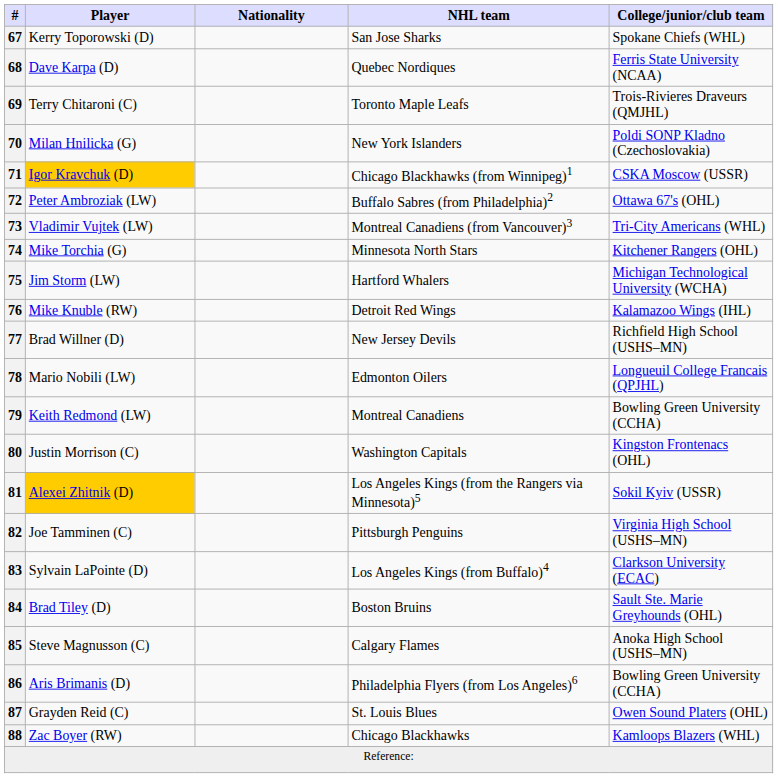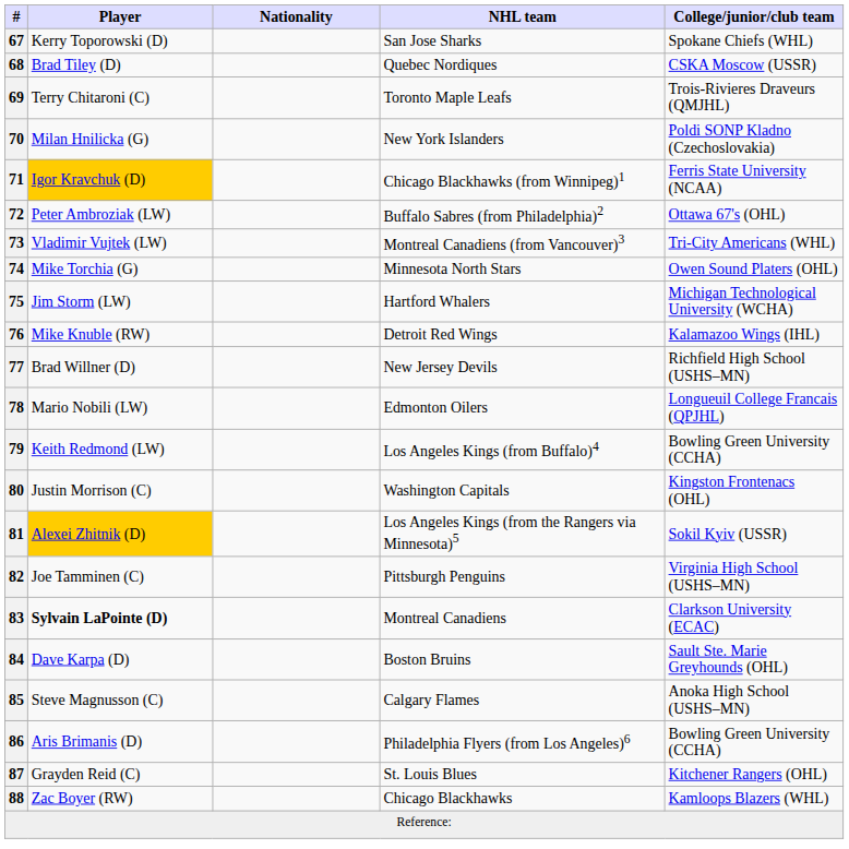 <table class="wikitable" style="width: 100%">
 <tr>
 <th style="background:#ddf; width:2.75%;">#</th>
 <th style="background:#ddf; width:22.0%;">Player</th>
 <th style="background:#ddf; width:20.0%;">Nationality</th>
 <th style="background:#ddf; width:34.0%;">NHL team</th>
 <th style="background:#ddf; width:100.0%;">College/junior/club team</th>
 </tr>
 <tr>
 <th>67</th>
 <td>Kerry Toporowski (D)</td>
 <td></td>
 <td>San Jose Sharks</td>
 <td>Spokane Chiefs (WHL)</td>
 </tr>
 <tr>
 <th>68</th>
-<td><a href='#'>Dave Karpa</a> (D)</td>
+<td><a href='#'>Brad Tiley</a> (D)</td>
 <td></td>
 <td>Quebec Nordiques</td>
-<td><a href='#'>Ferris State University</a> (NCAA)</td>
+<td><a href='#'>CSKA Moscow</a> (USSR)</td>
 </tr>
 <tr>
 <th>69</th>
 <td>Terry Chitaroni (C)</td>
 <td></td>
 <td>Toronto Maple Leafs</td>
 <td>Trois-Rivieres Draveurs (QMJHL)</td>
 </tr>
 <tr>
 <th>70</th>
 <td><a href='#'>Milan Hnilicka</a> (G)</td>
 <td></td>
 <td>New York Islanders</td>
 <td><a href='#'>Poldi SONP Kladno</a> (Czechoslovakia)</td>
 </tr>
 <tr>
 <th>71</th>
 <td bgcolor="#FFCC00"><a href='#'>Igor Kravchuk</a> (D)</td>
 <td></td>
 <td>Chicago Blackhawks (from Winnipeg)<sup>1</sup></td>
-<td><a href='#'>CSKA Moscow</a> (USSR)</td>
+<td><a href='#'>Ferris State University</a> (NCAA)</td>
 </tr>
 <tr>
 <th>72</th>
 <td><a href='#'>Peter Ambroziak</a> (LW)</td>
 <td></td>
 <td>Buffalo Sabres (from Philadelphia)<sup>2</sup></td>
 <td><a href='#'>Ottawa 67's</a> (OHL)</td>
 </tr>
 <tr>
 <th>73</th>
 <td><a href='#'>Vladimir Vujtek</a> (LW)</td>
 <td></td>
 <td>Montreal Canadiens (from Vancouver)<sup>3</sup></td>
 <td><a href='#'>Tri-City Americans</a> (WHL)</td>
 </tr>
 <tr>
 <th>74</th>
 <td><a href='#'>Mike Torchia</a> (G)</td>
 <td></td>
 <td>Minnesota North Stars</td>
-<td><a href='#'>Kitchener Rangers</a> (OHL)</td>
+<td><a href='#'>Owen Sound Platers</a> (OHL)</td>
 </tr>
 <tr>
 <th>75</th>
 <td><a href='#'>Jim Storm</a> (LW)</td>
 <td></td>
 <td>Hartford Whalers</td>
 <td><a href='#'>Michigan Technological University</a> (WCHA)</td>
 </tr>
 <tr>
 <th>76</th>
 <td><a href='#'>Mike Knuble</a> (RW)</td>
 <td></td>
 <td>Detroit Red Wings</td>
 <td><a href='#'>Kalamazoo Wings</a> (IHL)</td>
 </tr>
 <tr>
 <th>77</th>
 <td>Brad Willner (D)</td>
 <td></td>
 <td>New Jersey Devils</td>
 <td>Richfield High School (USHS–MN)</td>
 </tr>
 <tr>
 <th>78</th>
 <td>Mario Nobili (LW)</td>
 <td></td>
 <td>Edmonton Oilers</td>
 <td><a href='#'>Longueuil College Francais</a> (<a href='#'>QPJHL</a>)</td>
 </tr>
 <tr>
 <th>79</th>
 <td><a href='#'>Keith Redmond</a> (LW)</td>
 <td></td>
-<td>Montreal Canadiens</td>
+<td>Los Angeles Kings (from Buffalo)<sup>4</sup></td>
 <td>Bowling Green University (CCHA)</td>
 </tr>
 <tr>
 <th>80</th>
 <td>Justin Morrison (C)</td>
 <td></td>
 <td>Washington Capitals</td>
 <td><a href='#'>Kingston Frontenacs</a> (OHL)</td>
 </tr>
 <tr>
 <th>81</th>
 <td bgcolor="#FFCC00"><a href='#'>Alexei Zhitnik</a> (D)</td>
 <td></td>
 <td>Los Angeles Kings (from the Rangers via Minnesota)<sup>5</sup></td>
 <td><a href='#'>Sokil Kyiv</a> (USSR)</td>
 </tr>
 <tr>
 <th>82</th>
 <td>Joe Tamminen (C)</td>
 <td></td>
 <td>Pittsburgh Penguins</td>
 <td><a href='#'>Virginia High School</a> (USHS–MN)</td>
 </tr>
 <tr>
 <th>83</th>
-<td>Sylvain LaPointe (D)</td>
+<td><strong>Sylvain LaPointe (D)</strong></td>
 <td></td>
-<td>Los Angeles Kings (from Buffalo)<sup>4</sup></td>
+<td>Montreal Canadiens</td>
 <td><a href='#'>Clarkson University</a> (<a href='#'>ECAC</a>)</td>
 </tr>
 <tr>
 <th>84</th>
-<td><a href='#'>Brad Tiley</a> (D)</td>
+<td><a href='#'>Dave Karpa</a> (D)</td>
 <td></td>
 <td>Boston Bruins</td>
 <td><a href='#'>Sault Ste. Marie Greyhounds</a> (OHL)</td>
 </tr>
 <tr>
 <th>85</th>
 <td>Steve Magnusson (C)</td>
 <td></td>
 <td>Calgary Flames</td>
 <td>Anoka High School (USHS–MN)</td>
 </tr>
 <tr>
 <th>86</th>
 <td><a href='#'>Aris Brimanis</a> (D)</td>
 <td></td>
 <td>Philadelphia Flyers (from Los Angeles)<sup>6</sup></td>
 <td>Bowling Green University (CCHA)</td>
 </tr>
 <tr>
 <th>87</th>
 <td>Grayden Reid (C)</td>
 <td></td>
 <td>St. Louis Blues</td>
-<td><a href='#'>Owen Sound Platers</a> (OHL)</td>
+<td><a href='#'>Kitchener Rangers</a> (OHL)</td>
 </tr>
 <tr>
 <th>88</th>
 <td><a href='#'>Zac Boyer</a> (RW)</td>
 <td></td>
 <td>Chicago Blackhawks</td>
 <td><a href='#'>Kamloops Blazers</a> (WHL)</td>
 </tr>
 <tr>
 <td align=center colspan="6" bgcolor="#efefef"><sup>Reference:  </sup></td>
 </tr>
 </table>
